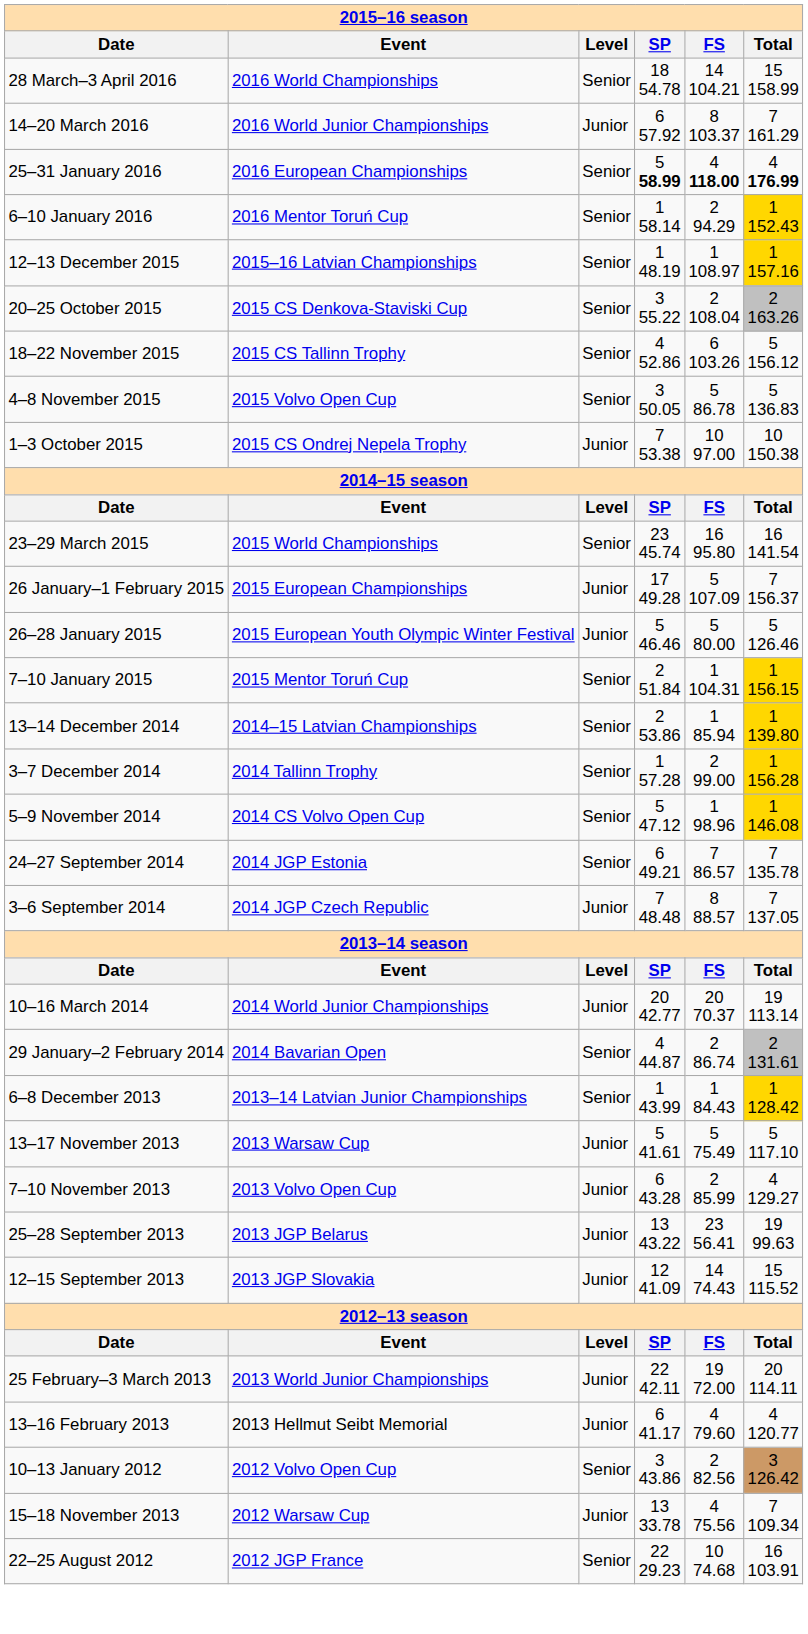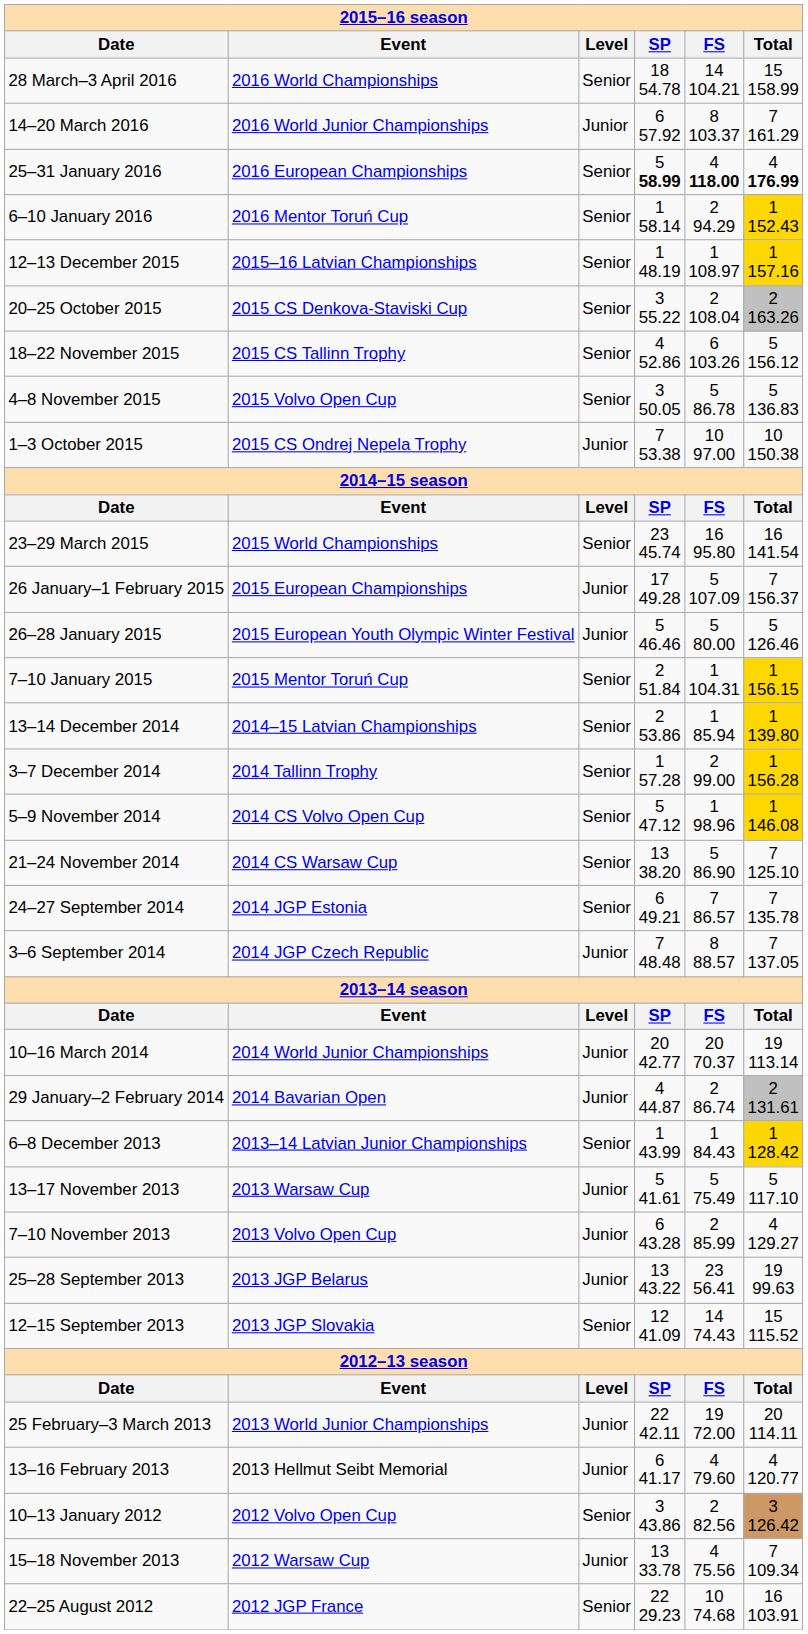 <table class="wikitable">
 <tr>
 <th colspan="6" style="background:#ffdead;"><a href='#'>2015–16 season</a></th>
 </tr>
 <tr>
 <th>Date</th>
 <th>Event</th>
 <th>Level</th>
 <th><a href='#'>SP</a></th>
 <th><a href='#'>FS</a></th>
 <th>Total</th>
 </tr>
 <tr>
 <td>28 March–3 April 2016</td>
 <td><a href='#'>2016 World Championships</a></td>
 <td>Senior</td>
 <td align=center>18 <br> 54.78</td>
 <td align=center>14 <br> 104.21</td>
 <td align=center>15 <br> 158.99</td>
 </tr>
 <tr>
 <td>14–20 March 2016</td>
 <td><a href='#'>2016 World Junior Championships</a></td>
 <td>Junior</td>
 <td align=center>6 <br> 57.92</td>
 <td align=center>8 <br> 103.37</td>
 <td align=center>7 <br> 161.29</td>
 </tr>
 <tr>
 <td>25–31 January 2016</td>
 <td><a href='#'>2016 European Championships</a></td>
 <td>Senior</td>
 <td align=center>5 <br> <strong>58.99</strong></td>
 <td align=center>4 <br> <strong>118.00</strong></td>
 <td align=center>4 <br> <strong>176.99</strong></td>
 </tr>
 <tr>
 <td>6–10 January 2016</td>
 <td><a href='#'>2016 Mentor Toruń Cup</a></td>
 <td>Senior</td>
 <td align=center>1 <br> 58.14</td>
 <td align=center>2 <br> 94.29</td>
 <td align=center bgcolor=gold>1 <br> 152.43</td>
 </tr>
 <tr>
 <td>12–13 December 2015</td>
 <td><a href='#'>2015–16 Latvian Championships</a></td>
 <td>Senior</td>
 <td align=center>1 <br> 48.19</td>
 <td align=center>1 <br> 108.97</td>
 <td align=center bgcolor=gold>1 <br> 157.16</td>
 </tr>
 <tr>
 <td>20–25 October 2015</td>
 <td><a href='#'>2015 CS Denkova-Staviski Cup</a></td>
 <td>Senior</td>
 <td align=center>3 <br> 55.22</td>
 <td align=center>2 <br> 108.04</td>
 <td align=center bgcolor=silver>2 <br> 163.26</td>
 </tr>
 <tr>
 <td>18–22 November 2015</td>
 <td><a href='#'>2015 CS Tallinn Trophy</a></td>
 <td>Senior</td>
 <td align=center>4 <br> 52.86</td>
 <td align=center>6 <br> 103.26</td>
 <td align=center>5 <br> 156.12</td>
 </tr>
 <tr>
 <td>4–8 November 2015</td>
 <td><a href='#'>2015 Volvo Open Cup</a></td>
 <td>Senior</td>
 <td align=center>3 <br> 50.05</td>
 <td align=center>5 <br> 86.78</td>
 <td align=center>5 <br> 136.83</td>
 </tr>
 <tr>
 <td>1–3 October 2015</td>
 <td><a href='#'>2015 CS Ondrej Nepela Trophy</a></td>
 <td>Junior</td>
 <td align=center>7 <br> 53.38</td>
 <td align=center>10 <br> 97.00</td>
 <td align=center>10 <br> 150.38</td>
 </tr>
 <tr>
 <th colspan="6" style="background:#ffdead;"><a href='#'>2014–15 season</a></th>
 </tr>
 <tr>
 <th>Date</th>
 <th>Event</th>
 <th>Level</th>
 <th><a href='#'>SP</a></th>
 <th><a href='#'>FS</a></th>
 <th>Total</th>
 </tr>
 <tr>
 <td>23–29 March 2015</td>
 <td><a href='#'>2015 World Championships</a></td>
 <td>Senior</td>
 <td align=center>23 <br> 45.74</td>
 <td align=center>16 <br> 95.80</td>
 <td align=center>16 <br> 141.54</td>
 </tr>
 <tr>
 <td>26 January–1 February 2015</td>
 <td><a href='#'>2015 European Championships</a></td>
 <td>Junior</td>
 <td align=center>17 <br> 49.28</td>
 <td align=center>5 <br> 107.09</td>
 <td align=center>7 <br> 156.37</td>
 </tr>
 <tr>
 <td>26–28 January 2015</td>
 <td><a href='#'>2015 European Youth Olympic Winter Festival</a></td>
 <td>Junior</td>
 <td align=center>5 <br> 46.46</td>
 <td align=center>5 <br> 80.00</td>
 <td align=center>5 <br> 126.46</td>
 </tr>
 <tr>
 <td>7–10 January 2015</td>
 <td><a href='#'>2015 Mentor Toruń Cup</a></td>
 <td>Senior</td>
 <td align=center>2 <br> 51.84</td>
 <td align=center>1 <br> 104.31</td>
 <td align=center bgcolor=gold>1 <br> 156.15</td>
 </tr>
 <tr>
 <td>13–14 December 2014</td>
 <td><a href='#'>2014–15 Latvian Championships</a></td>
 <td>Senior</td>
 <td align=center>2 <br> 53.86</td>
 <td align=center>1 <br> 85.94</td>
 <td align=center bgcolor=gold>1 <br> 139.80</td>
 </tr>
 <tr>
 <td>3–7 December 2014</td>
 <td><a href='#'>2014 Tallinn Trophy</a></td>
 <td>Senior</td>
 <td align=center>1 <br> 57.28</td>
 <td align=center>2 <br> 99.00</td>
 <td align=center bgcolor=gold>1 <br> 156.28</td>
 </tr>
 <tr>
 <td>5–9 November 2014</td>
 <td><a href='#'>2014 CS Volvo Open Cup</a></td>
 <td>Senior</td>
 <td align=center>5 <br> 47.12</td>
 <td align=center>1 <br> 98.96</td>
 <td align=center bgcolor=gold>1 <br> 146.08</td>
 </tr>
 <tr>
+<td>21–24 November 2014</td>
+<td><a href='#'>2014 CS Warsaw Cup</a></td>
+<td>Senior</td>
+<td align=center>13 <br> 38.20</td>
+<td align=center>5 <br> 86.90</td>
+<td align=center>7 <br> 125.10</td>
+</tr>
+<tr>
 <td>24–27 September 2014</td>
 <td><a href='#'>2014 JGP Estonia</a></td>
 <td>Senior</td>
 <td align=center>6 <br> 49.21</td>
 <td align=center>7 <br> 86.57</td>
 <td align=center>7 <br> 135.78</td>
 </tr>
 <tr>
 <td>3–6 September 2014</td>
 <td><a href='#'>2014 JGP Czech Republic</a></td>
 <td>Junior</td>
 <td align=center>7 <br> 48.48</td>
 <td align=center>8 <br> 88.57</td>
 <td align=center>7 <br> 137.05</td>
 </tr>
 <tr>
 <th colspan="6" style="background:#ffdead;"><a href='#'>2013–14 season</a></th>
 </tr>
 <tr>
 <th>Date</th>
 <th>Event</th>
 <th>Level</th>
 <th><a href='#'>SP</a></th>
 <th><a href='#'>FS</a></th>
 <th>Total</th>
 </tr>
 <tr>
 <td>10–16 March 2014</td>
 <td><a href='#'>2014 World Junior Championships</a></td>
 <td>Junior</td>
 <td align=center>20 <br> 42.77</td>
 <td align=center>20 <br> 70.37</td>
 <td align=center>19 <br> 113.14</td>
 </tr>
 <tr>
 <td>29 January–2 February 2014</td>
 <td><a href='#'>2014 Bavarian Open</a></td>
-<td>Senior</td>
+<td>Junior</td>
 <td align=center>4 <br> 44.87</td>
 <td align=center>2 <br> 86.74</td>
 <td align=center bgcolor=silver>2 <br> 131.61</td>
 </tr>
 <tr>
 <td>6–8 December 2013</td>
 <td><a href='#'>2013–14 Latvian Junior Championships</a></td>
 <td>Senior</td>
 <td align=center>1 <br> 43.99</td>
 <td align=center>1 <br> 84.43</td>
 <td align=center bgcolor=gold>1 <br> 128.42</td>
 </tr>
 <tr>
 <td>13–17 November 2013</td>
 <td><a href='#'>2013 Warsaw Cup</a></td>
 <td>Junior</td>
 <td align=center>5 <br> 41.61</td>
 <td align=center>5 <br> 75.49</td>
 <td align=center>5 <br> 117.10</td>
 </tr>
 <tr>
 <td>7–10 November 2013</td>
 <td><a href='#'>2013 Volvo Open Cup</a></td>
 <td>Junior</td>
 <td align=center>6 <br> 43.28</td>
 <td align=center>2 <br> 85.99</td>
 <td align=center>4 <br> 129.27</td>
 </tr>
 <tr>
 <td>25–28 September 2013</td>
 <td><a href='#'>2013 JGP Belarus</a></td>
 <td>Junior</td>
 <td align=center>13 <br> 43.22</td>
 <td align=center>23 <br> 56.41</td>
 <td align=center>19 <br> 99.63</td>
 </tr>
 <tr>
 <td>12–15 September 2013</td>
 <td><a href='#'>2013 JGP Slovakia</a></td>
-<td>Junior</td>
+<td>Senior</td>
 <td align=center>12 <br> 41.09</td>
 <td align=center>14 <br> 74.43</td>
 <td align=center>15 <br> 115.52</td>
 </tr>
 <tr>
 <th colspan="6" style="background:#ffdead;"><a href='#'>2012–13 season</a></th>
 </tr>
 <tr>
 <th>Date</th>
 <th>Event</th>
 <th>Level</th>
 <th><a href='#'>SP</a></th>
 <th><a href='#'>FS</a></th>
 <th>Total</th>
 </tr>
 <tr>
 <td>25 February–3 March 2013</td>
 <td><a href='#'>2013 World Junior Championships</a></td>
 <td>Junior</td>
 <td align=center>22 <br> 42.11</td>
 <td align=center>19 <br> 72.00</td>
 <td align=center>20 <br> 114.11</td>
 </tr>
 <tr>
 <td>13–16 February 2013</td>
 <td>2013 Hellmut Seibt Memorial</td>
 <td>Junior</td>
 <td align=center>6 <br> 41.17</td>
 <td align=center>4 <br> 79.60</td>
 <td align=center>4 <br> 120.77</td>
 </tr>
 <tr>
 <td>10–13 January 2012</td>
 <td><a href='#'>2012 Volvo Open Cup</a></td>
 <td>Senior</td>
 <td align=center>3 <br> 43.86</td>
 <td align=center>2 <br> 82.56</td>
 <td align=center bgcolor=cc9966>3 <br> 126.42</td>
 </tr>
 <tr>
 <td>15–18 November 2013</td>
 <td><a href='#'>2012 Warsaw Cup</a></td>
 <td>Junior</td>
 <td align=center>13 <br> 33.78</td>
 <td align=center>4 <br> 75.56</td>
 <td align=center>7 <br> 109.34</td>
 </tr>
 <tr>
 <td>22–25 August 2012</td>
 <td><a href='#'>2012 JGP France</a></td>
 <td>Senior</td>
 <td align=center>22 <br> 29.23</td>
 <td align=center>10 <br> 74.68</td>
 <td align=center>16 <br> 103.91</td>
 </tr>
 </table>
